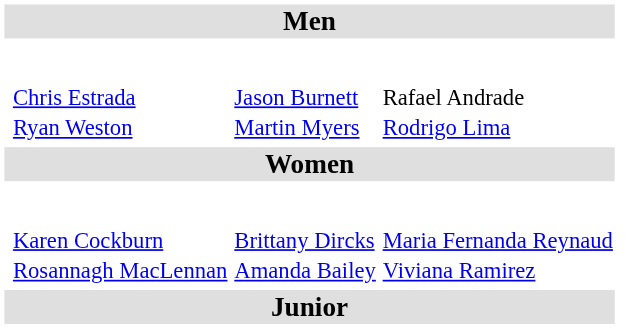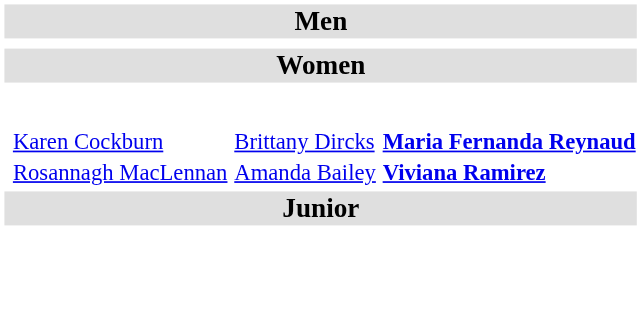 <table>
 <tr style="background:#dfdfdf;">
 <td colspan="4" style="text-align:center;"><strong>Men</strong></td>
 </tr>
 <tr style="vertical-align:top;">
 <th scope=row style="text-align:left"></th>
 <td></td>
 <td></td>
 <td></td>
-</tr>
-<tr style="vertical-align:top;">
-<th scope=row style="text-align:left"></th>
-<td><br><small><a href='#'>Chris Estrada</a><br><a href='#'>Ryan Weston</a></small></td>
-<td><br><small><a href='#'>Jason Burnett</a><br><a href='#'>Martin Myers</a></small></td>
-<td><br><small>Rafael Andrade<br><a href='#'>Rodrigo Lima</a></small></td>
 </tr>
 <tr style="background:#dfdfdf;">
 <td colspan="4" style="text-align:center;"><strong>Women</strong></td>
 </tr>
 <tr style="vertical-align:top;">
 <th scope=row style="text-align:left"></th>
 <td></td>
 <td></td>
 <td></td>
 </tr>
 <tr style="vertical-align:top;">
 <th scope=row style="text-align:left"></th>
 <td><br><small><a href='#'>Karen Cockburn</a><br><a href='#'>Rosannagh MacLennan</a></small></td>
 <td><br><small><a href='#'>Brittany Dircks</a><br><a href='#'>Amanda Bailey</a></small></td>
-<td><br><small><a href='#'>Maria Fernanda Reynaud</a><br><a href='#'>Viviana Ramirez</a></small></td>
+<td><strong><br><small><a href='#'>Maria Fernanda Reynaud</a><br><a href='#'>Viviana Ramirez</a></small></strong></td>
 </tr>
 <tr style="background:#dfdfdf;">
 <td colspan="4" style="text-align:center;"><strong>Junior</strong></td>
 </tr>
 <tr style="vertical-align:top;">
 <th scope=row style="text-align:left"></th>
 <td></td>
 <td></td>
 <td></td>
 </tr>
 <tr style="vertical-align:top;">
 <th scope=row style="text-align:left"></th>
 <td></td>
 <td></td>
 <td></td>
 </tr>
 </table>
